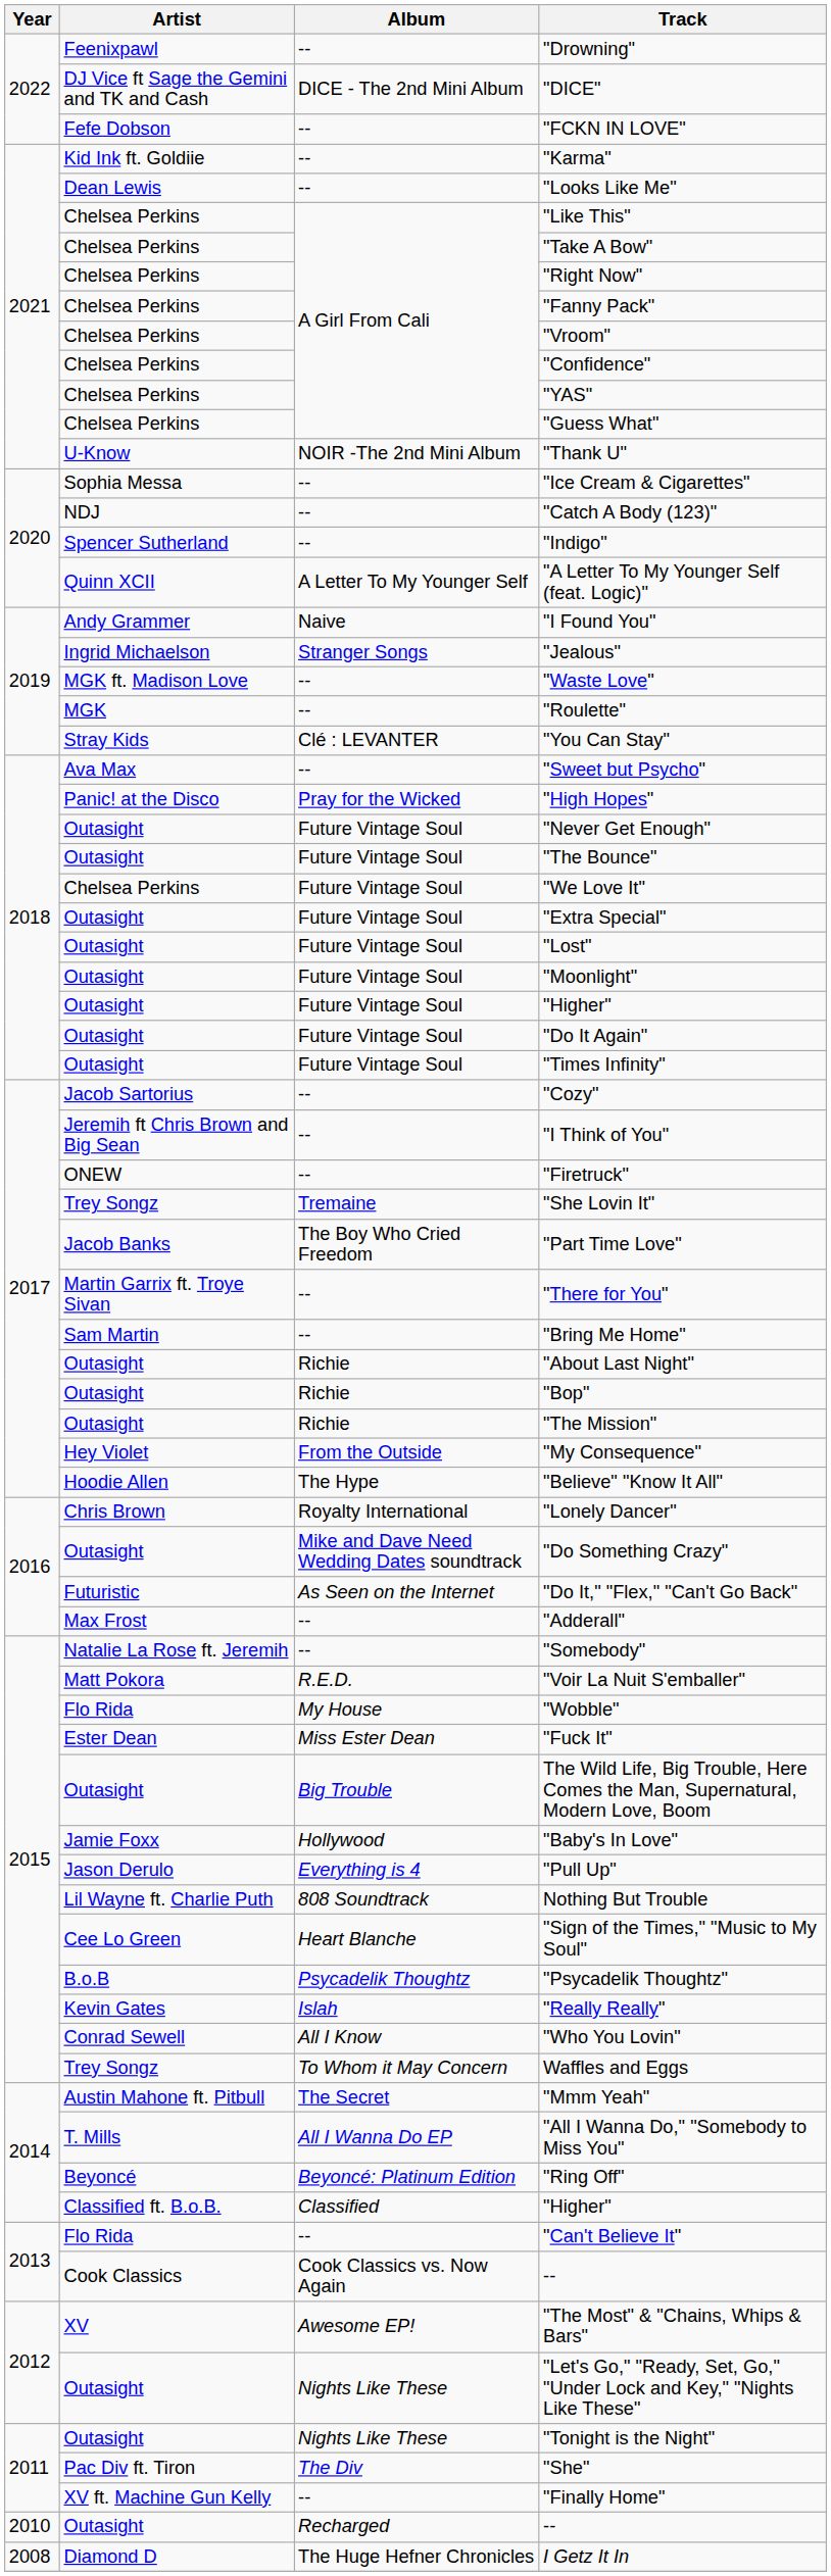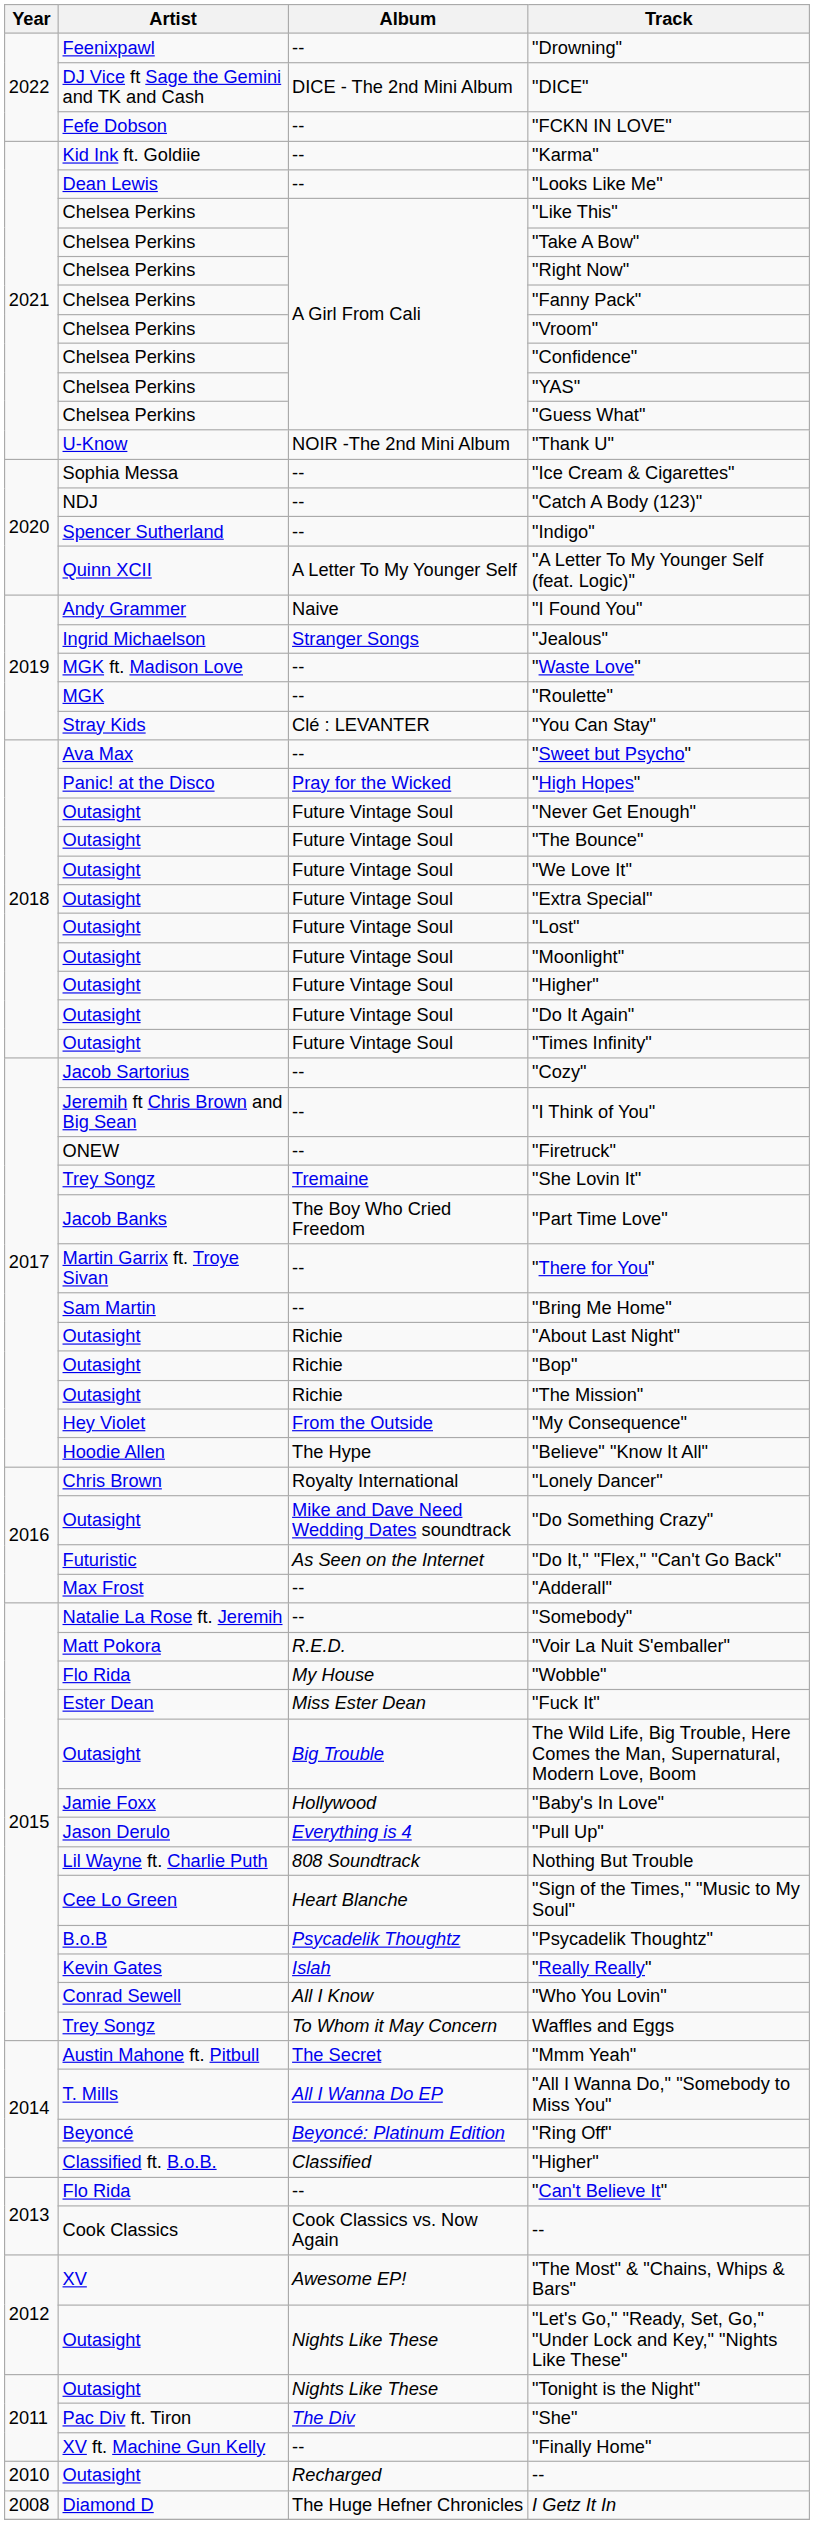 <table style="width: 80%;" | class="wikitable sortable">
 <tr>
 <th width=2%>Year</th>
 <th width=22%>Artist</th>
 <th width=23%>Album</th>
 <th width=27%>Track</th>
 </tr>
 <tr>
 <td rowspan="3">2022</td>
 <td><a href='#'>Feenixpawl</a></td>
 <td>--</td>
 <td>"Drowning"</td>
 </tr>
 <tr>
 <td><a href='#'>DJ Vice</a> ft <a href='#'>Sage the Gemini</a> and TK and Cash</td>
 <td>DICE - The 2nd Mini Album</td>
 <td>"DICE"</td>
 </tr>
 <tr>
 <td><a href='#'>Fefe Dobson</a></td>
 <td>--</td>
 <td>"FCKN IN LOVE"</td>
 </tr>
 <tr>
 <td rowspan="11">2021</td>
 <td><a href='#'>Kid Ink</a> ft. Goldiie</td>
 <td>--</td>
 <td>"Karma"</td>
 </tr>
 <tr>
 <td><a href='#'>Dean Lewis</a></td>
 <td>--</td>
 <td>"Looks Like Me"</td>
 </tr>
 <tr>
 <td>Chelsea Perkins</td>
 <td rowspan="8">A Girl From Cali</td>
 <td>"Like This"</td>
 </tr>
 <tr>
 <td>Chelsea Perkins</td>
 <td>"Take A Bow"</td>
 </tr>
 <tr>
 <td>Chelsea Perkins</td>
 <td>"Right Now"</td>
 </tr>
 <tr>
 <td>Chelsea Perkins</td>
 <td>"Fanny Pack"</td>
 </tr>
 <tr>
 <td>Chelsea Perkins</td>
 <td>"Vroom"</td>
 </tr>
 <tr>
 <td>Chelsea Perkins</td>
 <td>"Confidence"</td>
 </tr>
 <tr>
 <td>Chelsea Perkins</td>
 <td>"YAS"</td>
 </tr>
 <tr>
 <td>Chelsea Perkins</td>
 <td>"Guess What"</td>
 </tr>
 <tr>
 <td><a href='#'>U-Know</a></td>
 <td>NOIR -The 2nd Mini Album</td>
 <td>"Thank U"</td>
 </tr>
 <tr>
 <td rowspan="4">2020</td>
 <td>Sophia Messa</td>
 <td>--</td>
 <td>"Ice Cream & Cigarettes"</td>
 </tr>
 <tr>
 <td>NDJ</td>
 <td>--</td>
 <td>"Catch A Body (123)"</td>
 </tr>
 <tr>
 <td><a href='#'>Spencer Sutherland</a></td>
 <td>--</td>
 <td>"Indigo"</td>
 </tr>
 <tr>
 <td><a href='#'>Quinn XCII</a></td>
 <td>A Letter To My Younger Self</td>
 <td>"A Letter To My Younger Self (feat. Logic)" </td>
 </tr>
 <tr>
 <td rowspan="5">2019</td>
 <td><a href='#'>Andy Grammer</a></td>
 <td>Naive</td>
 <td>"I Found You"</td>
 </tr>
 <tr>
 <td><a href='#'>Ingrid Michaelson</a></td>
 <td><a href='#'>Stranger Songs</a></td>
 <td>"Jealous"</td>
 </tr>
 <tr>
 <td><a href='#'>MGK</a> ft. <a href='#'>Madison Love</a></td>
 <td>--</td>
 <td>"<a href='#'>Waste Love</a>"</td>
 </tr>
 <tr>
 <td><a href='#'>MGK</a></td>
 <td>--</td>
 <td>"Roulette"</td>
 </tr>
 <tr>
 <td><a href='#'>Stray Kids</a></td>
 <td>Clé : LEVANTER</td>
 <td>"You Can Stay"</td>
 </tr>
 <tr>
 <td rowspan="11">2018</td>
 <td><a href='#'>Ava Max</a></td>
 <td>--</td>
 <td>"<a href='#'>Sweet but Psycho</a>"</td>
 </tr>
 <tr>
 <td><a href='#'>Panic! at the Disco</a></td>
 <td><a href='#'>Pray for the Wicked</a></td>
 <td>"<a href='#'>High Hopes</a>"</td>
 </tr>
 <tr>
 <td><a href='#'>Outasight</a></td>
 <td>Future Vintage Soul</td>
 <td>"Never Get Enough"</td>
 </tr>
 <tr>
 <td><a href='#'>Outasight</a></td>
 <td>Future Vintage Soul</td>
 <td>"The Bounce"</td>
 </tr>
 <tr>
-<td>Chelsea Perkins</td>
+<td><a href='#'>Outasight</a></td>
 <td>Future Vintage Soul</td>
 <td>"We Love It"</td>
 </tr>
 <tr>
 <td><a href='#'>Outasight</a></td>
 <td>Future Vintage Soul</td>
 <td>"Extra Special"</td>
 </tr>
 <tr>
 <td><a href='#'>Outasight</a></td>
 <td>Future Vintage Soul</td>
 <td>"Lost"</td>
 </tr>
 <tr>
 <td><a href='#'>Outasight</a></td>
 <td>Future Vintage Soul</td>
 <td>"Moonlight"</td>
 </tr>
 <tr>
 <td><a href='#'>Outasight</a></td>
 <td>Future Vintage Soul</td>
 <td>"Higher"</td>
 </tr>
 <tr>
 <td><a href='#'>Outasight</a></td>
 <td>Future Vintage Soul</td>
 <td>"Do It Again"</td>
 </tr>
 <tr>
 <td><a href='#'>Outasight</a></td>
 <td>Future Vintage Soul</td>
 <td>"Times Infinity"</td>
 </tr>
 <tr>
 <td rowspan="12">2017</td>
 <td><a href='#'>Jacob Sartorius</a></td>
 <td>--</td>
 <td>"Cozy"</td>
 </tr>
 <tr>
 <td><a href='#'>Jeremih</a> ft <a href='#'>Chris Brown</a> and <a href='#'>Big Sean</a></td>
 <td>--</td>
 <td>"I Think of You"</td>
 </tr>
 <tr>
 <td>ONEW</td>
 <td>--</td>
 <td>"Firetruck"</td>
 </tr>
 <tr>
 <td><a href='#'>Trey Songz</a></td>
 <td><a href='#'>Tremaine</a></td>
 <td>"She Lovin It"</td>
 </tr>
 <tr>
 <td><a href='#'>Jacob Banks</a></td>
 <td>The Boy Who Cried Freedom</td>
 <td>"Part Time Love"</td>
 </tr>
 <tr>
 <td><a href='#'>Martin Garrix</a> ft. <a href='#'>Troye Sivan</a></td>
 <td>--</td>
 <td>"<a href='#'>There for You</a>"</td>
 </tr>
 <tr>
 <td><a href='#'>Sam Martin</a></td>
 <td>--</td>
 <td>"Bring Me Home"</td>
 </tr>
 <tr>
 <td><a href='#'>Outasight</a></td>
 <td>Richie</td>
 <td>"About Last Night"</td>
 </tr>
 <tr>
 <td><a href='#'>Outasight</a></td>
 <td>Richie</td>
 <td>"Bop"</td>
 </tr>
 <tr>
 <td><a href='#'>Outasight</a></td>
 <td>Richie</td>
 <td>"The Mission"</td>
 </tr>
 <tr>
 <td><a href='#'>Hey Violet</a></td>
 <td><a href='#'>From the Outside</a></td>
 <td>"My Consequence"</td>
 </tr>
 <tr>
 <td><a href='#'>Hoodie Allen</a></td>
 <td>The Hype</td>
 <td>"Believe" "Know It All"</td>
 </tr>
 <tr>
 <td rowspan="4">2016</td>
 <td><a href='#'>Chris Brown</a></td>
 <td>Royalty International</td>
 <td>"Lonely Dancer"</td>
 </tr>
 <tr>
 <td><a href='#'>Outasight</a></td>
 <td><a href='#'>Mike and Dave Need Wedding Dates</a> soundtrack</td>
 <td>"Do Something Crazy"</td>
 </tr>
 <tr>
 <td><a href='#'>Futuristic</a></td>
 <td><em>As Seen on the Internet</em></td>
 <td>"Do It," "Flex," "Can't Go Back"</td>
 </tr>
 <tr>
 <td><a href='#'>Max Frost</a></td>
 <td>--</td>
 <td>"Adderall"</td>
 </tr>
 <tr>
 <td rowspan="13">2015</td>
 <td><a href='#'>Natalie La Rose</a> ft. <a href='#'>Jeremih</a></td>
 <td>--</td>
 <td>"Somebody"</td>
 </tr>
 <tr>
 <td><a href='#'>Matt Pokora</a></td>
 <td><em>R.E.D.</em></td>
 <td>"Voir La Nuit S'emballer"</td>
 </tr>
 <tr>
 <td><a href='#'>Flo Rida</a></td>
 <td><em>My House</em></td>
 <td>"Wobble"</td>
 </tr>
 <tr>
 <td><a href='#'>Ester Dean</a></td>
 <td><em>Miss Ester Dean</em></td>
 <td>"Fuck It"</td>
 </tr>
 <tr>
 <td><a href='#'>Outasight</a></td>
 <td><em><a href='#'>Big Trouble</a></em></td>
 <td>The Wild Life, Big Trouble, Here Comes the Man, Supernatural, Modern Love, Boom</td>
 </tr>
 <tr>
 <td><a href='#'>Jamie Foxx</a></td>
 <td><em>Hollywood</em></td>
 <td>"Baby's In Love"</td>
 </tr>
 <tr>
 <td><a href='#'>Jason Derulo</a></td>
 <td><em><a href='#'>Everything is 4</a></em></td>
 <td>"Pull Up"</td>
 </tr>
 <tr>
 <td><a href='#'>Lil Wayne</a> ft. <a href='#'>Charlie Puth</a></td>
 <td><em>808 Soundtrack</em></td>
 <td>Nothing But Trouble</td>
 </tr>
 <tr>
 <td><a href='#'>Cee Lo Green</a></td>
 <td><em>Heart Blanche</em></td>
 <td>"Sign of the Times," "Music to My Soul"</td>
 </tr>
 <tr>
 <td><a href='#'>B.o.B</a></td>
 <td><em><a href='#'>Psycadelik Thoughtz</a></em></td>
 <td>"Psycadelik Thoughtz"</td>
 </tr>
 <tr>
 <td><a href='#'>Kevin Gates</a></td>
 <td><em><a href='#'>Islah</a></em></td>
 <td>"<a href='#'>Really Really</a>"</td>
 </tr>
 <tr>
 <td><a href='#'>Conrad Sewell</a></td>
 <td><em>All I Know</em></td>
 <td>"Who You Lovin"</td>
 </tr>
 <tr>
 <td><a href='#'>Trey Songz</a></td>
 <td><em>To Whom it May Concern</em></td>
 <td>Waffles and Eggs</td>
 </tr>
 <tr>
 <td rowspan="4">2014</td>
 <td><a href='#'>Austin Mahone</a> ft. <a href='#'>Pitbull</a></td>
 <td><a href='#'>The Secret</a></td>
 <td>"Mmm Yeah"</td>
 </tr>
 <tr>
 <td><a href='#'>T. Mills</a></td>
 <td><em><a href='#'>All I Wanna Do EP</a></em></td>
 <td>"All I Wanna Do," "Somebody to Miss You"</td>
 </tr>
 <tr>
 <td><a href='#'>Beyoncé</a></td>
 <td><em><a href='#'>Beyoncé: Platinum Edition</a></em></td>
 <td>"Ring Off"</td>
 </tr>
 <tr>
 <td><a href='#'>Classified</a> ft. <a href='#'>B.o.B.</a></td>
 <td><em>Classified</em></td>
 <td>"Higher"</td>
 </tr>
 <tr>
 <td rowspan="2">2013</td>
 <td><a href='#'>Flo Rida</a></td>
 <td>--</td>
 <td>"<a href='#'>Can't Believe It</a>"</td>
 </tr>
 <tr>
 <td>Cook Classics</td>
 <td>Cook Classics vs. Now Again</td>
 <td>--</td>
 </tr>
 <tr>
 <td rowspan="2">2012</td>
 <td><a href='#'>XV</a></td>
 <td><em>Awesome EP!</em></td>
 <td>"The Most" & "Chains, Whips & Bars"</td>
 </tr>
 <tr>
 <td><a href='#'>Outasight</a></td>
 <td><em>Nights Like These</em></td>
 <td>"Let's Go," "Ready, Set, Go," "Under Lock and Key," "Nights Like These"</td>
 </tr>
 <tr>
 <td rowspan="3">2011</td>
 <td><a href='#'>Outasight</a></td>
 <td><em>Nights Like These</em></td>
 <td>"Tonight is the Night"</td>
 </tr>
 <tr>
 <td><a href='#'>Pac Div</a> ft. Tiron</td>
 <td><em><a href='#'>The Div</a></em></td>
 <td>"She"</td>
 </tr>
 <tr>
 <td><a href='#'>XV</a> ft. <a href='#'>Machine Gun Kelly</a></td>
 <td>--</td>
 <td>"Finally Home"</td>
 </tr>
 <tr>
 <td rowspan="1">2010</td>
 <td><a href='#'>Outasight</a></td>
 <td><em>Recharged</em></td>
 <td>--</td>
 </tr>
 <tr>
 <td>2008</td>
 <td><a href='#'>Diamond D</a></td>
 <td>The Huge Hefner Chronicles</td>
 <td><em>I Getz It In</em></td>
 </tr>
 <tr>
 </tr>
 </table>
